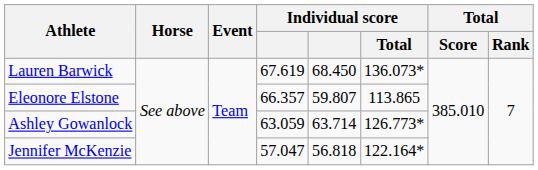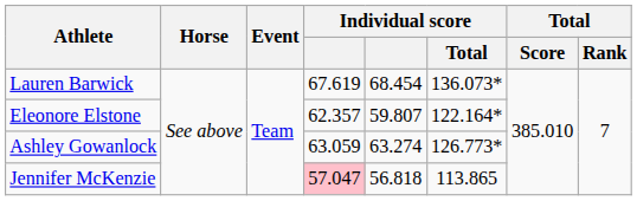 <table class=wikitable style="font-size:90%">
 <tr>
 <th rowspan="2">Athlete</th>
 <th rowspan="2">Horse</th>
 <th rowspan="2">Event</th>
 <th colspan="3">Individual score</th>
 <th colspan="2">Total</th>
 </tr>
 <tr>
 <th></th>
 <th></th>
 <th>Total</th>
 <th>Score</th>
 <th>Rank</th>
 </tr>
 <tr>
 <td><a href='#'>Lauren Barwick</a></td>
 <td rowspan=4><em>See above</em></td>
 <td rowspan=4><a href='#'>Team</a></td>
 <td align="center">67.619</td>
-<td align="center">68.450</td>
+<td align="center">68.454</td>
 <td align="center">136.073*</td>
 <td align="center" rowspan="4">385.010</td>
 <td align="center" rowspan="4">7</td>
 </tr>
 <tr>
 <td><a href='#'>Eleonore Elstone</a></td>
-<td align="center">66.357</td>
+<td align="center">62.357</td>
 <td align="center">59.807</td>
-<td align="center">113.865</td>
+<td align="center">122.164*</td>
 </tr>
 <tr>
 <td><a href='#'>Ashley Gowanlock</a></td>
 <td align="center">63.059</td>
-<td align="center">63.714</td>
+<td align="center">63.274</td>
 <td align="center">126.773*</td>
 </tr>
 <tr>
 <td><a href='#'>Jennifer McKenzie</a></td>
-<td align="center">57.047</td>
+<td align="center" style="background: pink;">57.047</td>
 <td align="center">56.818</td>
-<td align="center">122.164*</td>
+<td align="center">113.865</td>
 </tr>
 </table>
